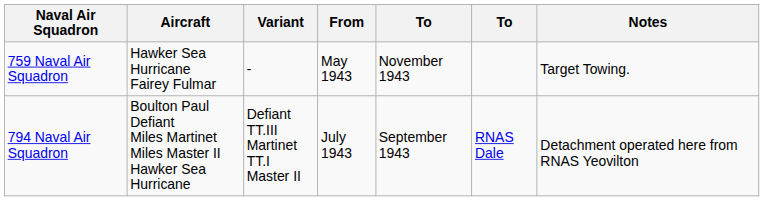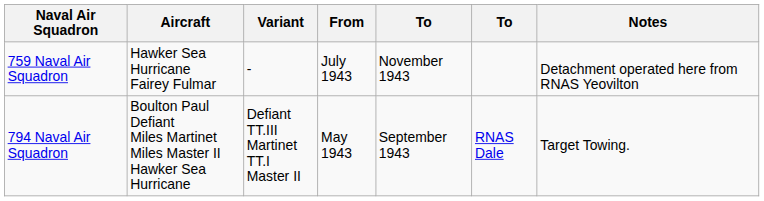 <table class="wikitable sortable">
 <tr>
 <th>Naval Air Squadron</th>
 <th>Aircraft</th>
 <th>Variant</th>
 <th>From</th>
 <th>To</th>
 <th>To</th>
 <th>Notes</th>
 </tr>
 <tr>
 <td><a href='#'>759 Naval Air Squadron</a></td>
 <td>Hawker Sea Hurricane<br>Fairey Fulmar</td>
 <td>-</td>
-<td>May 1943</td>
+<td>July 1943</td>
 <td>November 1943</td>
 <td></td>
-<td>Target Towing.</td>
+<td><br>Detachment operated here from RNAS Yeovilton</td>
 </tr>
 <tr>
 <td><a href='#'>794 Naval Air Squadron</a></td>
 <td>Boulton Paul Defiant<br>Miles Martinet<br>Miles Master II<br>Hawker Sea Hurricane</td>
 <td>Defiant TT.III<br>Martinet TT.I<br>Master II</td>
-<td>July 1943</td>
+<td>May 1943</td>
 <td>September 1943</td>
 <td><a href='#'>RNAS Dale</a></td>
-<td><br>Detachment operated here from RNAS Yeovilton</td>
+<td>Target Towing.</td>
 </tr>
 </table>
